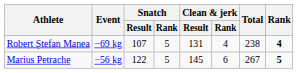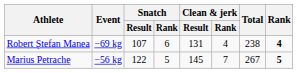 <table class="wikitable" style="font-size:90%">
 <tr>
 <th rowspan="2">Athlete</th>
 <th rowspan="2">Event</th>
 <th colspan="2">Snatch</th>
 <th colspan="2">Clean & jerk</th>
 <th rowspan="2">Total</th>
 <th rowspan="2">Rank</th>
 </tr>
 <tr style="font-size:95%">
 <th>Result</th>
 <th>Rank</th>
 <th>Result</th>
 <th>Rank</th>
 </tr>
 <tr align=center>
 <td align=left><a href='#'>Robert Ştefan Manea</a></td>
 <td align=left><a href='#'>−69 kg</a></td>
 <td>107</td>
-<td>5</td>
+<td>6</td>
 <td>131</td>
 <td>4</td>
 <td>238</td>
 <td><strong>4</strong></td>
 </tr>
 <tr align=center>
 <td align=left><a href='#'>Marius Petrache</a></td>
 <td align=left><a href='#'>−56 kg</a></td>
 <td>122</td>
 <td>5</td>
 <td>145</td>
-<td>6</td>
+<td>7</td>
 <td>267</td>
 <td><strong>5</strong></td>
 </tr>
 </table>
